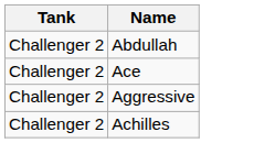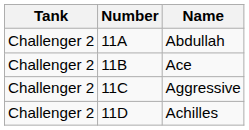 <table class="wikitable">
 <tr>
 <th>Tank</th>
+<th>Number</th>
 <th>Name</th>
 </tr>
 <tr>
 <td>Challenger 2</td>
+<td>11A</td>
 <td>Abdullah</td>
 </tr>
 <tr>
 <td>Challenger 2</td>
+<td>11B</td>
 <td>Ace</td>
 </tr>
 <tr>
 <td>Challenger 2</td>
+<td>11C</td>
 <td>Aggressive</td>
 </tr>
 <tr>
 <td>Challenger 2</td>
+<td>11D</td>
 <td>Achilles</td>
 </tr>
 </table>
